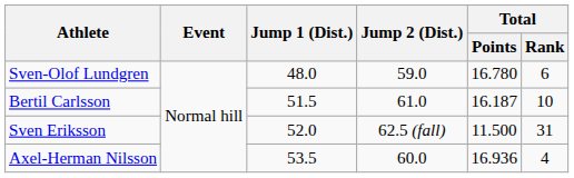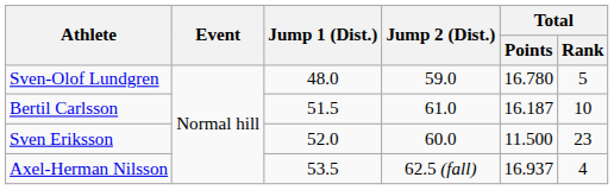 <table class="wikitable" style="font-size:90%">
 <tr>
 <th rowspan="2">Athlete</th>
 <th rowspan="2">Event</th>
 <th rowspan="2">Jump 1 (Dist.)</th>
 <th rowspan="2">Jump 2 (Dist.)</th>
 <th colspan="2">Total</th>
 </tr>
 <tr>
 <th>Points</th>
 <th>Rank</th>
 </tr>
 <tr>
 <td><a href='#'>Sven-Olof Lundgren</a></td>
 <td rowspan="4">Normal hill</td>
 <td align="center">48.0</td>
 <td align="center">59.0</td>
 <td align="center">16.780</td>
-<td align="center">6</td>
+<td align="center">5</td>
 </tr>
 <tr>
 <td><a href='#'>Bertil Carlsson</a></td>
 <td align="center">51.5</td>
 <td align="center">61.0</td>
 <td align="center">16.187</td>
 <td align="center">10</td>
 </tr>
 <tr>
 <td><a href='#'>Sven Eriksson</a></td>
 <td align="center">52.0</td>
-<td align="center">62.5 <em>(fall)</em></td>
+<td align="center">60.0</td>
 <td align="center">11.500</td>
-<td align="center">31</td>
+<td align="center">23</td>
 </tr>
 <tr>
 <td><a href='#'>Axel-Herman Nilsson</a></td>
 <td align="center">53.5</td>
-<td align="center">60.0</td>
-<td align="center">16.936</td>
+<td align="center">62.5 <em>(fall)</em></td>
+<td align="center">16.937</td>
 <td align="center">4</td>
 </tr>
 </table>
